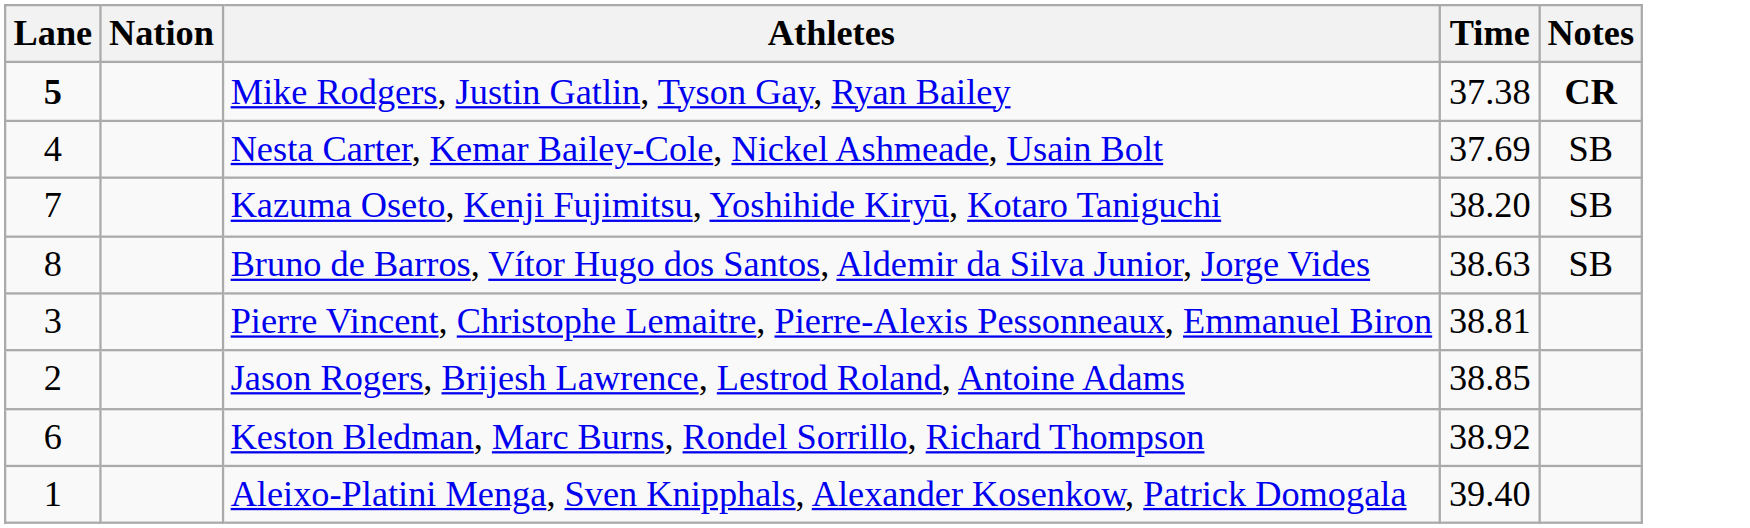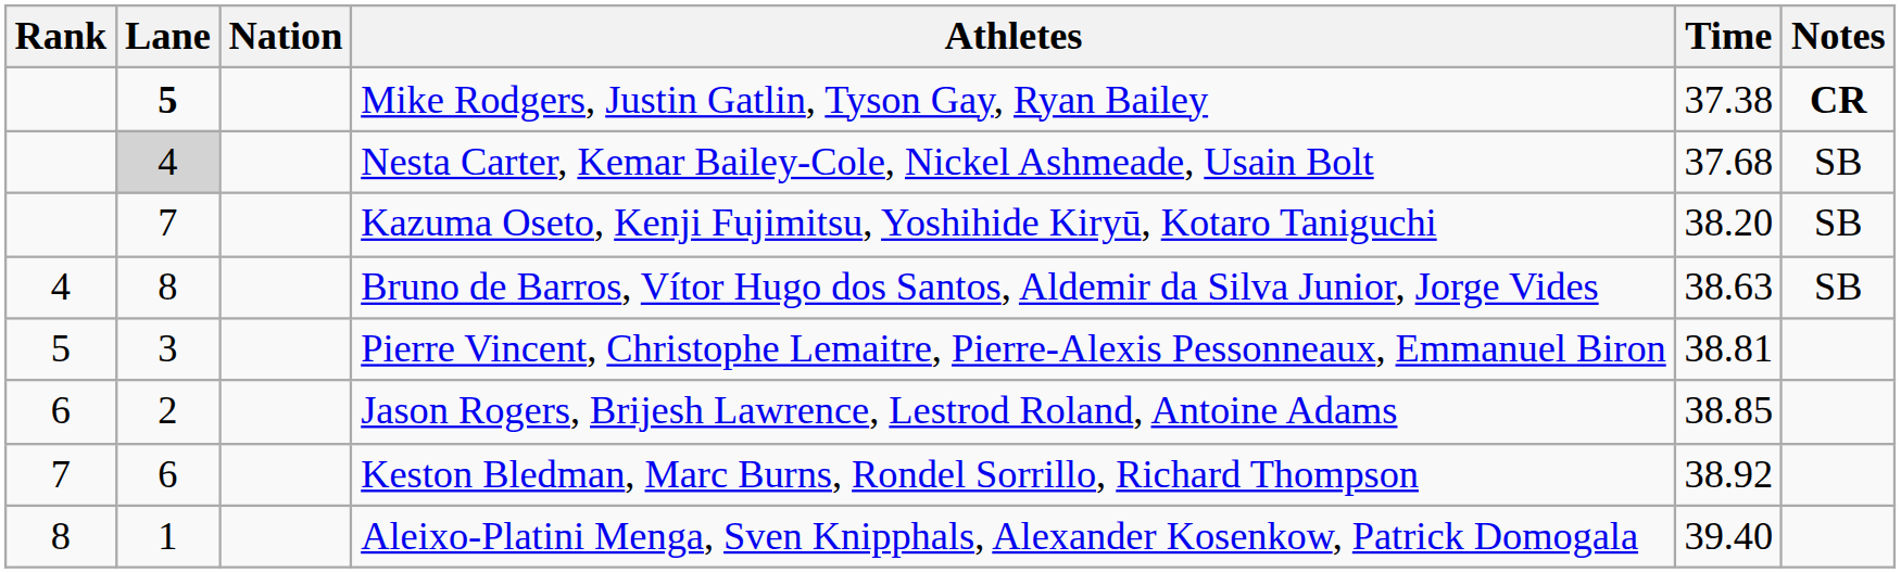 <table class="wikitable sortable" style="text-align:center">
 <tr>
+<th>Rank</th>
 <th>Lane</th>
 <th>Nation</th>
 <th>Athletes</th>
 <th>Time</th>
 <th>Notes</th>
 </tr>
 <tr>
+<td></td>
 <td><strong>5</strong></td>
 <td align=left></td>
 <td align=left><a href='#'>Mike Rodgers</a>, <a href='#'>Justin Gatlin</a>, <a href='#'>Tyson Gay</a>, <a href='#'>Ryan Bailey</a></td>
 <td>37.38</td>
 <td><strong>CR</strong></td>
 </tr>
 <tr>
-<td>4</td>
+<td></td>
+<td style="background: lightgrey;">4</td>
 <td align=left></td>
 <td align=left><a href='#'>Nesta Carter</a>, <a href='#'>Kemar Bailey-Cole</a>, <a href='#'>Nickel Ashmeade</a>, <a href='#'>Usain Bolt</a></td>
-<td>37.69</td>
+<td>37.68</td>
 <td>SB</td>
 </tr>
 <tr>
+<td></td>
 <td>7</td>
 <td align=left></td>
 <td align=left><a href='#'>Kazuma Oseto</a>, <a href='#'>Kenji Fujimitsu</a>, <a href='#'>Yoshihide Kiryū</a>, <a href='#'>Kotaro Taniguchi</a></td>
 <td>38.20</td>
 <td>SB</td>
 </tr>
 <tr>
+<td>4</td>
 <td>8</td>
 <td align=left></td>
 <td align=left><a href='#'>Bruno de Barros</a>, <a href='#'>Vítor Hugo dos Santos</a>, <a href='#'>Aldemir da Silva Junior</a>, <a href='#'>Jorge Vides</a></td>
 <td>38.63</td>
 <td>SB</td>
 </tr>
 <tr>
+<td>5</td>
 <td>3</td>
 <td align=left></td>
 <td align=left><a href='#'>Pierre Vincent</a>, <a href='#'>Christophe Lemaitre</a>, <a href='#'>Pierre-Alexis Pessonneaux</a>, <a href='#'>Emmanuel Biron</a></td>
 <td>38.81</td>
 <td></td>
 </tr>
 <tr>
+<td>6</td>
 <td>2</td>
 <td align=left></td>
 <td align=left><a href='#'>Jason Rogers</a>, <a href='#'>Brijesh Lawrence</a>, <a href='#'>Lestrod Roland</a>, <a href='#'>Antoine Adams</a></td>
 <td>38.85</td>
 <td></td>
 </tr>
 <tr>
+<td>7</td>
 <td>6</td>
 <td align=left></td>
 <td align=left><a href='#'>Keston Bledman</a>, <a href='#'>Marc Burns</a>, <a href='#'>Rondel Sorrillo</a>, <a href='#'>Richard Thompson</a></td>
 <td>38.92</td>
 <td></td>
 </tr>
 <tr>
+<td>8</td>
 <td>1</td>
 <td align=left></td>
 <td align=left><a href='#'>Aleixo-Platini Menga</a>, <a href='#'>Sven Knipphals</a>, <a href='#'>Alexander Kosenkow</a>, <a href='#'>Patrick Domogala</a></td>
 <td>39.40</td>
 <td></td>
 </tr>
 </table>
